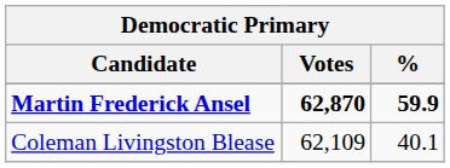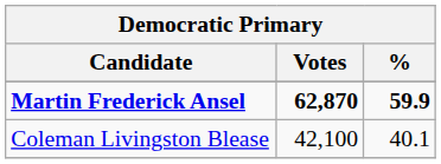 <table class="wikitable" style="background: #f9f9f9; font-size: 95%;">
 <tr style="background-color:#E9E9E9">
 <th colspan="3">Democratic Primary</th>
 </tr>
 <tr style="background-color:#E9E9E9">
 <th colspan="1" style="width: 170px">Candidate</th>
 <th style="width: 50px">Votes</th>
 <th style="width: 40px">%</th>
 </tr>
 <tr>
 </tr>
 <tr>
 <td><strong><a href='#'>Martin Frederick Ansel</a></strong></td>
 <td align="right"><strong>62,870</strong></td>
 <td align="right"><strong>59.9</strong></td>
 </tr>
 <tr>
 <td><a href='#'>Coleman Livingston Blease</a></td>
-<td align="right">62,109</td>
+<td align="right">42,100</td>
 <td align="right">40.1</td>
 </tr>
 <tr>
 </tr>
 </table>
